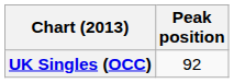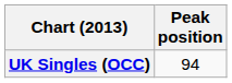 <table class="wikitable plainrowheaders">
 <tr>
 <th>Chart (2013)</th>
 <th>Peak<br>position</th>
 </tr>
 <tr>
 <th scope="row"><a href='#'>UK Singles</a> (<a href='#'>OCC</a>)</th>
-<td style="text-align:center;">92</td>
+<td style="text-align:center;">94</td>
 </tr>
 </table>
